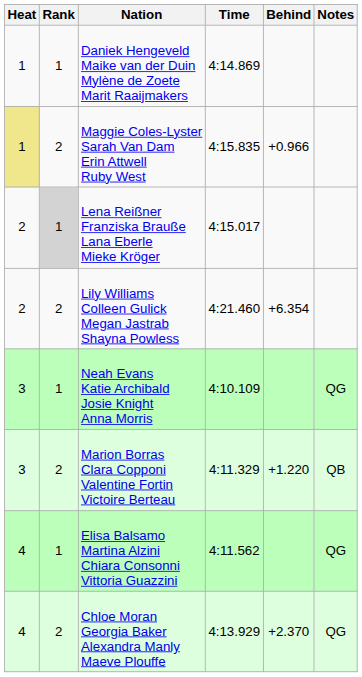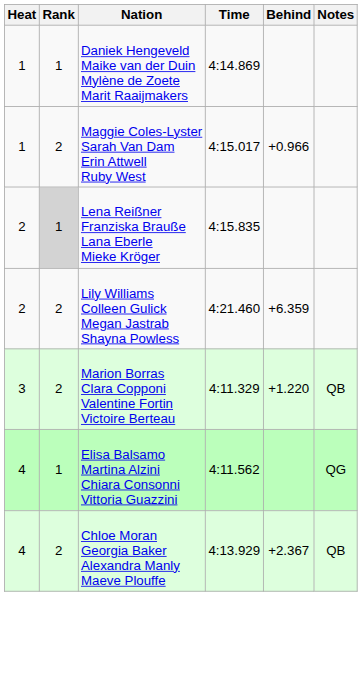 <table class="wikitable sortable" style="text-align:center">
 <tr>
 <th>Heat</th>
 <th>Rank</th>
 <th>Nation</th>
 <th>Time</th>
 <th>Behind</th>
 <th>Notes</th>
 </tr>
 <tr>
 <td>1</td>
 <td>1</td>
 <td align=left><br><a href='#'>Daniek Hengeveld</a><br><a href='#'>Maike van der Duin</a><br><a href='#'>Mylène de Zoete</a><br><a href='#'>Marit Raaijmakers</a></td>
 <td>4:14.869</td>
 <td></td>
 <td></td>
 </tr>
 <tr>
-<td style="background: khaki;">1</td>
+<td>1</td>
 <td>2</td>
 <td align=left><br><a href='#'>Maggie Coles-Lyster</a><br><a href='#'>Sarah Van Dam</a><br><a href='#'>Erin Attwell</a><br><a href='#'>Ruby West</a></td>
-<td>4:15.835</td>
+<td>4:15.017</td>
 <td>+0.966</td>
 <td></td>
 </tr>
 <tr>
 <td>2</td>
 <td style="background: lightgrey;">1</td>
 <td align=left><br><a href='#'>Lena Reißner</a><br><a href='#'>Franziska Brauße</a><br><a href='#'>Lana Eberle</a><br><a href='#'>Mieke Kröger</a></td>
-<td>4:15.017</td>
+<td>4:15.835</td>
 <td></td>
 <td></td>
 </tr>
 <tr>
 <td>2</td>
 <td>2</td>
 <td align=left><br><a href='#'>Lily Williams</a><br><a href='#'>Colleen Gulick</a><br><a href='#'>Megan Jastrab</a><br><a href='#'>Shayna Powless</a></td>
 <td>4:21.460</td>
-<td>+6.354</td>
+<td>+6.359</td>
 <td></td>
-</tr>
-<tr bgcolor=bbffbb>
-<td>3</td>
-<td>1</td>
-<td align=left><br><a href='#'>Neah Evans</a><br><a href='#'>Katie Archibald</a><br><a href='#'>Josie Knight</a><br><a href='#'>Anna Morris</a></td>
-<td>4:10.109</td>
-<td></td>
-<td>QG</td>
 </tr>
 <tr bgcolor=ddffdd>
 <td>3</td>
 <td>2</td>
 <td align=left><br><a href='#'>Marion Borras</a><br><a href='#'>Clara Copponi</a><br><a href='#'>Valentine Fortin</a><br><a href='#'>Victoire Berteau</a></td>
 <td>4:11.329</td>
 <td>+1.220</td>
 <td>QB</td>
 </tr>
 <tr bgcolor=bbffbb>
 <td>4</td>
 <td>1</td>
 <td align=left><br><a href='#'>Elisa Balsamo</a><br><a href='#'>Martina Alzini</a><br><a href='#'>Chiara Consonni</a><br><a href='#'>Vittoria Guazzini</a></td>
 <td>4:11.562</td>
 <td></td>
 <td>QG</td>
 </tr>
 <tr bgcolor=ddffdd>
 <td>4</td>
 <td>2</td>
 <td align=left><br><a href='#'>Chloe Moran</a><br><a href='#'>Georgia Baker</a><br><a href='#'>Alexandra Manly</a><br><a href='#'>Maeve Plouffe</a></td>
 <td>4:13.929</td>
-<td>+2.370</td>
-<td>QG</td>
+<td>+2.367</td>
+<td>QB</td>
 </tr>
 </table>
